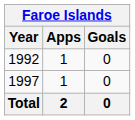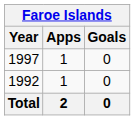 <table class="wikitable" style="text-align:center">
 <tr>
 <th colspan=3><a href='#'>Faroe Islands</a></th>
 </tr>
 <tr>
 <th>Year</th>
 <th>Apps</th>
 <th>Goals</th>
 </tr>
 <tr>
-<td>1992</td>
+<td>1997</td>
 <td>1</td>
 <td>0</td>
 </tr>
 <tr>
-<td>1997</td>
+<td>1992</td>
 <td>1</td>
 <td>0</td>
 </tr>
 <tr>
 <th>Total</th>
 <th>2</th>
 <th>0</th>
 </tr>
 </table>
